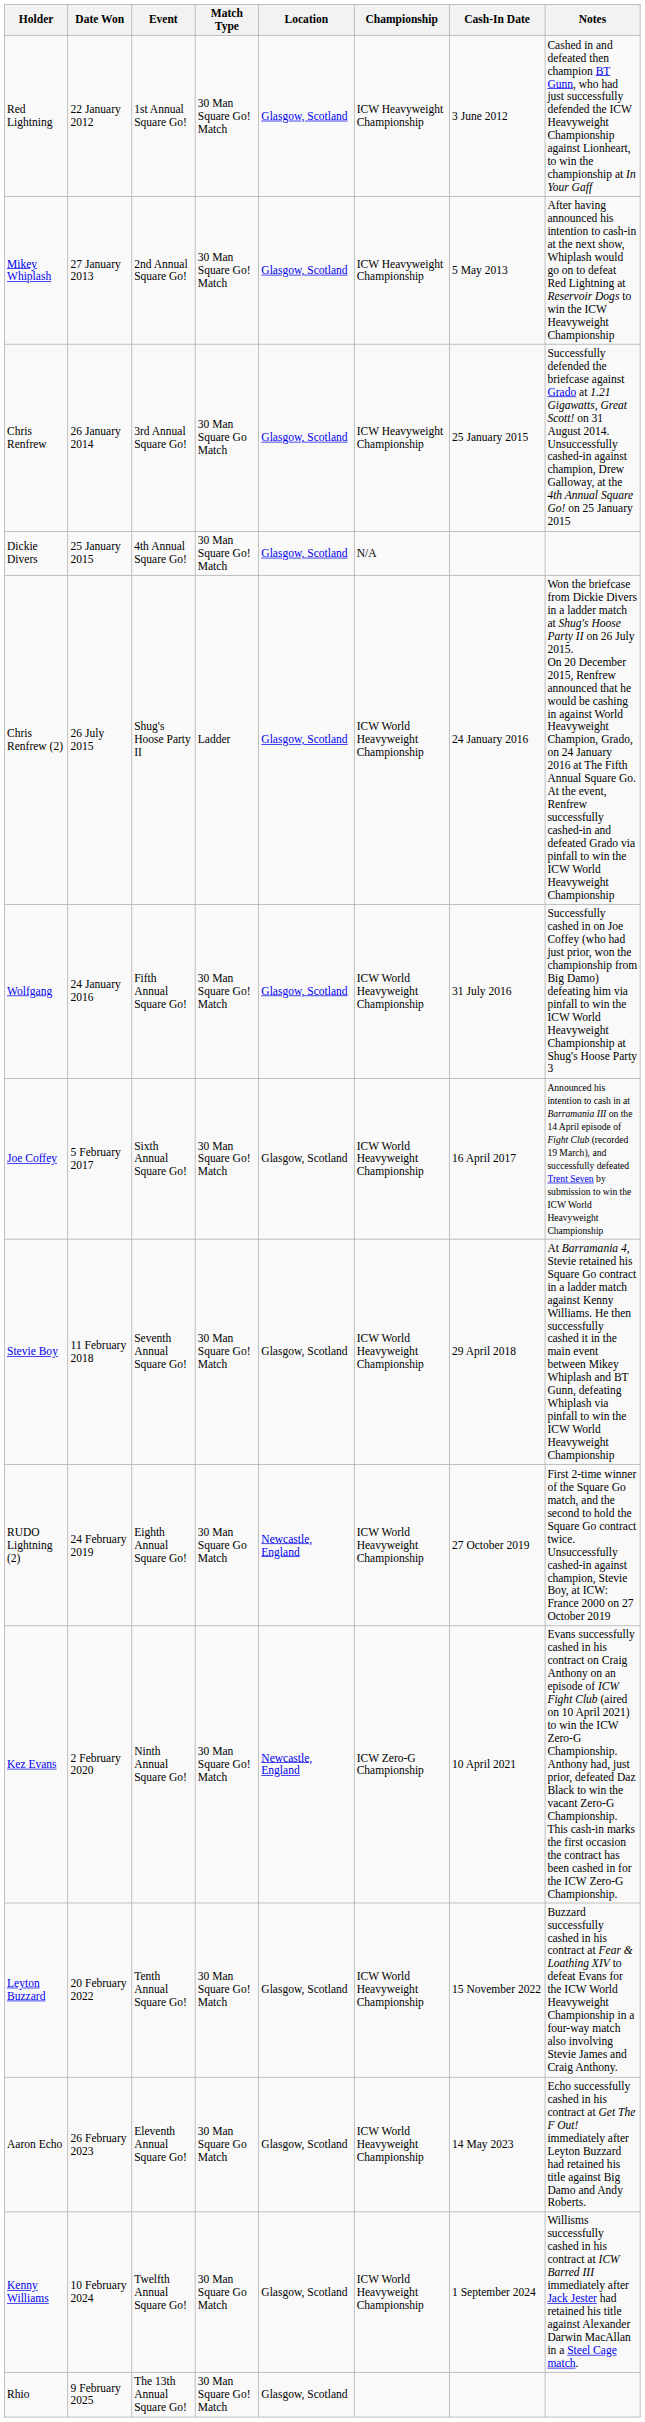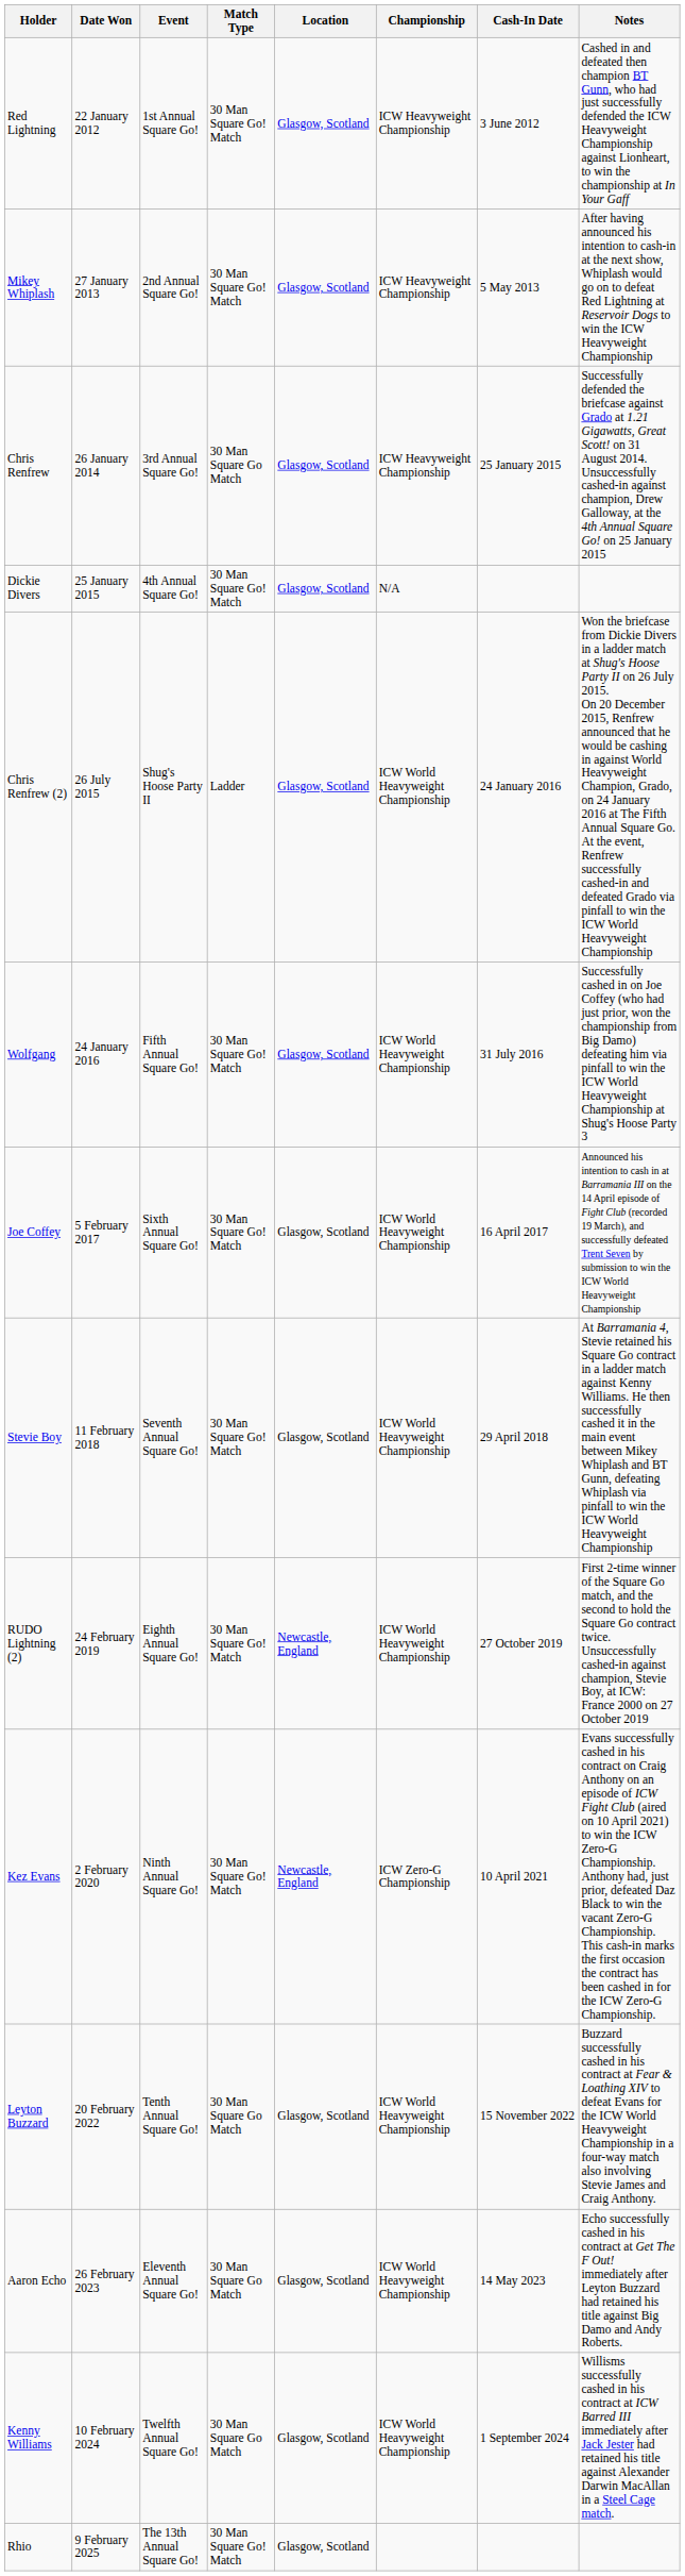 <table class="wikitable plainrowheaders" style="width:100%; margin-right: 0;">
 <tr>
 <th width=10%>Holder</th>
 <th width=10%>Date Won</th>
 <th width=10%>Event</th>
 <th width=10%>Match Type</th>
 <th width=15%>Location</th>
 <th width=15%>Championship</th>
 <th width=15%>Cash-In Date</th>
 <th width=30%>Notes</th>
 </tr>
 <tr>
 <td>Red Lightning</td>
 <td>22 January 2012</td>
 <td>1st Annual Square Go!</td>
 <td>30 Man Square Go! Match</td>
 <td><a href='#'>Glasgow, Scotland</a></td>
 <td>ICW Heavyweight Championship</td>
 <td>3 June 2012</td>
 <td><span>Cashed in and defeated then champion <a href='#'>BT Gunn</a>, who had just successfully defended the ICW Heavyweight Championship against Lionheart, to win the championship at <em>In Your Gaff</em></span></td>
 </tr>
 <tr>
 <td><a href='#'>Mikey Whiplash</a></td>
 <td>27 January 2013</td>
 <td>2nd Annual Square Go!</td>
 <td>30 Man Square Go! Match</td>
 <td><a href='#'>Glasgow, Scotland</a></td>
 <td>ICW Heavyweight Championship</td>
 <td>5 May 2013</td>
 <td><span>After having announced his intention to cash-in at the next show, Whiplash would go on to defeat Red Lightning at <em>Reservoir Dogs</em> to win the ICW Heavyweight Championship</span></td>
 </tr>
 <tr>
 <td>Chris Renfrew</td>
 <td>26 January 2014</td>
 <td>3rd Annual Square Go!</td>
 <td>30 Man Square Go Match</td>
 <td><a href='#'>Glasgow, Scotland</a></td>
 <td>ICW Heavyweight Championship</td>
 <td>25 January 2015</td>
 <td><span>Successfully defended the briefcase against <a href='#'>Grado</a> at <em>1.21 Gigawatts, Great Scott!</em> on 31 August 2014. Unsuccessfully cashed-in against champion, Drew Galloway, at the <em>4th Annual Square Go!</em> on 25 January 2015</span></td>
 </tr>
 <tr>
 <td>Dickie Divers</td>
 <td>25 January 2015</td>
 <td>4th Annual Square Go!</td>
 <td>30 Man Square Go! Match</td>
 <td><a href='#'>Glasgow, Scotland</a></td>
 <td>N/A</td>
 <td></td>
 <td></td>
 </tr>
 <tr>
 <td>Chris Renfrew (2)</td>
 <td>26 July 2015</td>
 <td>Shug's Hoose Party II</td>
 <td>Ladder</td>
 <td><a href='#'>Glasgow, Scotland</a></td>
 <td>ICW World Heavyweight Championship</td>
 <td>24 January 2016</td>
 <td><span>Won the briefcase from Dickie Divers in a ladder match at <em>Shug's Hoose Party II</em> on 26 July 2015.<br>On 20 December 2015, Renfrew announced that he would be cashing in against World Heavyweight Champion, Grado, on 24 January 2016 at The Fifth Annual Square Go. At the event, Renfrew successfully cashed-in and defeated Grado via pinfall to win the ICW World Heavyweight Championship</span></td>
 </tr>
 <tr>
 <td><a href='#'>Wolfgang</a></td>
 <td>24 January 2016</td>
 <td>Fifth Annual Square Go!</td>
 <td>30 Man Square Go! Match</td>
 <td><a href='#'>Glasgow, Scotland</a></td>
 <td>ICW World Heavyweight Championship</td>
 <td>31 July 2016</td>
 <td><span>Successfully cashed in on Joe Coffey (who had just prior, won the championship from Big Damo) defeating him via pinfall to win the ICW World Heavyweight Championship at Shug's Hoose Party 3</span></td>
 </tr>
 <tr>
 <td><a href='#'>Joe Coffey</a></td>
 <td>5 February 2017</td>
 <td>Sixth Annual Square Go!</td>
 <td>30 Man Square Go! Match</td>
 <td>Glasgow, Scotland</td>
 <td>ICW World Heavyweight Championship</td>
 <td>16 April 2017</td>
 <td><small>Announced his intention to cash in at <em>Barramania III</em> on the 14 April episode of <em>Fight Club</em> (recorded 19 March), and successfully defeated <a href='#'>Trent Seven</a> by submission to win the ICW World Heavyweight Championship</small></td>
 </tr>
 <tr>
 <td><a href='#'>Stevie Boy</a></td>
 <td>11 February 2018</td>
 <td>Seventh Annual Square Go!</td>
 <td>30 Man Square Go! Match</td>
 <td>Glasgow, Scotland</td>
 <td>ICW World Heavyweight Championship</td>
 <td>29 April 2018</td>
 <td><span>At <em>Barramania 4</em>, Stevie retained his Square Go contract in a ladder match against Kenny Williams. He then successfully cashed it in the main event between Mikey Whiplash and BT Gunn, defeating Whiplash via pinfall to win the ICW World Heavyweight Championship</span></td>
 </tr>
 <tr>
 <td>RUDO Lightning (2)</td>
 <td>24 February 2019</td>
 <td>Eighth Annual Square Go!</td>
-<td>30 Man Square Go Match</td>
+<td>30 Man Square Go! Match</td>
 <td><a href='#'>Newcastle, England</a></td>
 <td>ICW World Heavyweight Championship</td>
 <td>27 October 2019</td>
 <td><span>First 2-time winner of the Square Go match, and the second to hold the Square Go contract twice. Unsuccessfully cashed-in against champion, Stevie Boy, at ICW: France 2000 on 27 October 2019</span></td>
 </tr>
 <tr>
 <td><a href='#'>Kez Evans</a></td>
 <td>2 February 2020</td>
 <td>Ninth Annual Square Go!</td>
 <td>30 Man Square Go! Match</td>
 <td><a href='#'>Newcastle, England</a></td>
 <td>ICW Zero-G Championship</td>
 <td>10 April 2021</td>
 <td><span>Evans successfully cashed in his contract on Craig Anthony on an episode of <em>ICW Fight Club</em> (aired on 10 April 2021) to win the ICW Zero-G Championship. Anthony had, just prior, defeated Daz Black to win the vacant Zero-G Championship.<br>This cash-in marks the first occasion the contract has been cashed in for the ICW Zero-G Championship.</span></td>
 </tr>
 <tr>
 <td><a href='#'>Leyton Buzzard</a></td>
 <td>20 February 2022</td>
 <td>Tenth Annual Square Go!</td>
-<td>30 Man Square Go! Match</td>
+<td>30 Man Square Go Match</td>
 <td>Glasgow, Scotland</td>
 <td>ICW World Heavyweight Championship</td>
 <td>15 November 2022</td>
 <td><span>Buzzard successfully cashed in his contract at <em>Fear & Loathing XIV</em> to defeat Evans for the ICW World Heavyweight Championship in a four-way match also involving Stevie James and Craig Anthony.</span></td>
 </tr>
 <tr>
 <td>Aaron Echo</td>
 <td>26 February 2023</td>
 <td>Eleventh Annual Square Go!</td>
 <td>30 Man Square Go Match</td>
 <td>Glasgow, Scotland</td>
 <td>ICW World Heavyweight Championship</td>
 <td>14 May 2023</td>
 <td><span>Echo successfully cashed in his contract at <em>Get The F Out!</em> immediately after Leyton Buzzard had retained his title against Big Damo and Andy Roberts.</span></td>
 </tr>
 <tr>
 <td><a href='#'>Kenny Williams</a></td>
 <td>10 February 2024</td>
 <td>Twelfth Annual Square Go!</td>
 <td>30 Man Square Go Match</td>
 <td>Glasgow, Scotland</td>
 <td>ICW World Heavyweight Championship</td>
 <td>1 September 2024</td>
 <td><span>Willisms successfully cashed in his contract at <em>ICW Barred III</em> immediately after <a href='#'>Jack Jester</a> had retained his title against Alexander Darwin MacAllan in a <a href='#'>Steel Cage match</a>.</span></td>
 </tr>
 <tr>
 <td>Rhio</td>
 <td>9 February 2025</td>
 <td>The 13th Annual Square Go!</td>
 <td>30 Man Square Go! Match</td>
 <td>Glasgow, Scotland</td>
 <td></td>
 <td></td>
 <td></td>
 </tr>
 </table>
